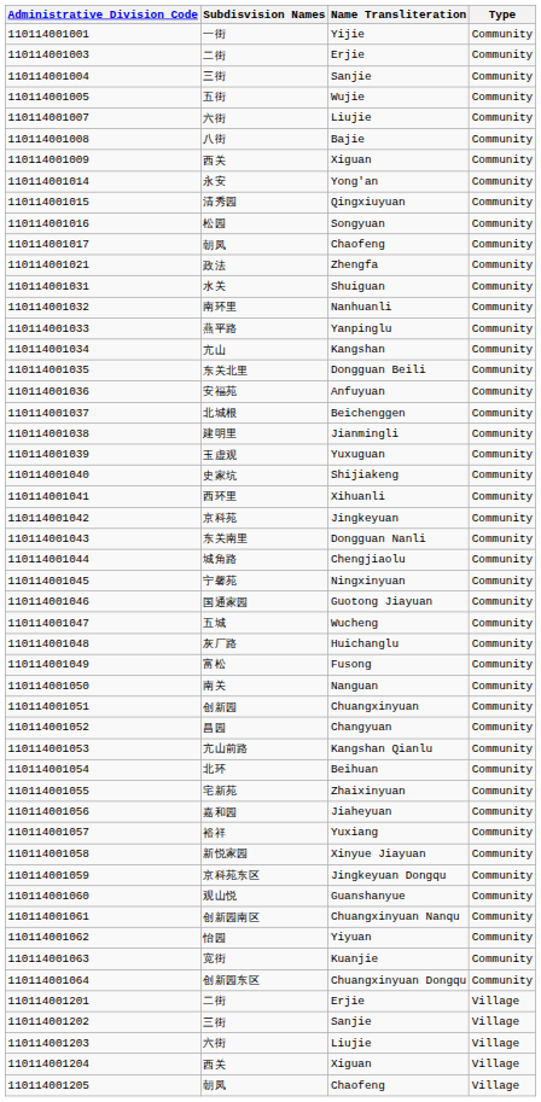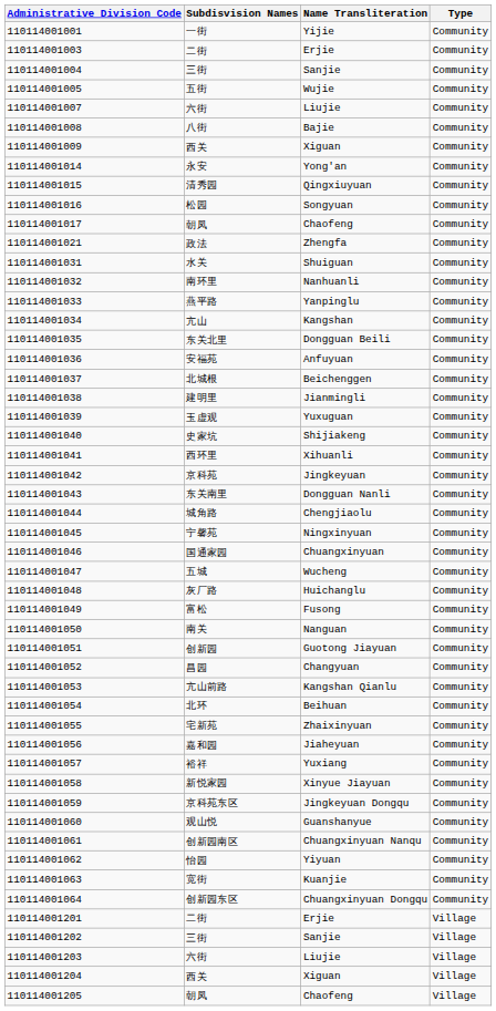 <table class="wikitable sortable">
 <tr>
 <th><a href='#'>Administrative Division Code</a></th>
 <th>Subdisvision Names</th>
 <th>Name Transliteration</th>
 <th>Type</th>
 </tr>
 <tr>
 <td>110114001001</td>
 <td>一街</td>
 <td>Yijie</td>
 <td>Community</td>
 </tr>
 <tr>
 <td>110114001003</td>
 <td>二街</td>
 <td>Erjie</td>
 <td>Community</td>
 </tr>
 <tr>
 <td>110114001004</td>
 <td>三街</td>
 <td>Sanjie</td>
 <td>Community</td>
 </tr>
 <tr>
 <td>110114001005</td>
 <td>五街</td>
 <td>Wujie</td>
 <td>Community</td>
 </tr>
 <tr>
 <td>110114001007</td>
 <td>六街</td>
 <td>Liujie</td>
 <td>Community</td>
 </tr>
 <tr>
 <td>110114001008</td>
 <td>八街</td>
 <td>Bajie</td>
 <td>Community</td>
 </tr>
 <tr>
 <td>110114001009</td>
 <td>西关</td>
 <td>Xiguan</td>
 <td>Community</td>
 </tr>
 <tr>
 <td>110114001014</td>
 <td>永安</td>
 <td>Yong'an</td>
 <td>Community</td>
 </tr>
 <tr>
 <td>110114001015</td>
 <td>清秀园</td>
 <td>Qingxiuyuan</td>
 <td>Community</td>
 </tr>
 <tr>
 <td>110114001016</td>
 <td>松园</td>
 <td>Songyuan</td>
 <td>Community</td>
 </tr>
 <tr>
 <td>110114001017</td>
 <td>朝凤</td>
 <td>Chaofeng</td>
 <td>Community</td>
 </tr>
 <tr>
 <td>110114001021</td>
 <td>政法</td>
 <td>Zhengfa</td>
 <td>Community</td>
 </tr>
 <tr>
 <td>110114001031</td>
 <td>水关</td>
 <td>Shuiguan</td>
 <td>Community</td>
 </tr>
 <tr>
 <td>110114001032</td>
 <td>南环里</td>
 <td>Nanhuanli</td>
 <td>Community</td>
 </tr>
 <tr>
 <td>110114001033</td>
 <td>燕平路</td>
 <td>Yanpinglu</td>
 <td>Community</td>
 </tr>
 <tr>
 <td>110114001034</td>
 <td>亢山</td>
 <td>Kangshan</td>
 <td>Community</td>
 </tr>
 <tr>
 <td>110114001035</td>
 <td>东关北里</td>
 <td>Dongguan Beili</td>
 <td>Community</td>
 </tr>
 <tr>
 <td>110114001036</td>
 <td>安福苑</td>
 <td>Anfuyuan</td>
 <td>Community</td>
 </tr>
 <tr>
 <td>110114001037</td>
 <td>北城根</td>
 <td>Beichenggen</td>
 <td>Community</td>
 </tr>
 <tr>
 <td>110114001038</td>
 <td>建明里</td>
 <td>Jianmingli</td>
 <td>Community</td>
 </tr>
 <tr>
 <td>110114001039</td>
 <td>玉虚观</td>
 <td>Yuxuguan</td>
 <td>Community</td>
 </tr>
 <tr>
 <td>110114001040</td>
 <td>史家坑</td>
 <td>Shijiakeng</td>
 <td>Community</td>
 </tr>
 <tr>
 <td>110114001041</td>
 <td>西环里</td>
 <td>Xihuanli</td>
 <td>Community</td>
 </tr>
 <tr>
 <td>110114001042</td>
 <td>京科苑</td>
 <td>Jingkeyuan</td>
 <td>Community</td>
 </tr>
 <tr>
 <td>110114001043</td>
 <td>东关南里</td>
 <td>Dongguan Nanli</td>
 <td>Community</td>
 </tr>
 <tr>
 <td>110114001044</td>
 <td>城角路</td>
 <td>Chengjiaolu</td>
 <td>Community</td>
 </tr>
 <tr>
 <td>110114001045</td>
 <td>宁馨苑</td>
 <td>Ningxinyuan</td>
 <td>Community</td>
 </tr>
 <tr>
 <td>110114001046</td>
 <td>国通家园</td>
-<td>Guotong Jiayuan</td>
+<td>Chuangxinyuan</td>
 <td>Community</td>
 </tr>
 <tr>
 <td>110114001047</td>
 <td>五城</td>
 <td>Wucheng</td>
 <td>Community</td>
 </tr>
 <tr>
 <td>110114001048</td>
 <td>灰厂路</td>
 <td>Huichanglu</td>
 <td>Community</td>
 </tr>
 <tr>
 <td>110114001049</td>
 <td>富松</td>
 <td>Fusong</td>
 <td>Community</td>
 </tr>
 <tr>
 <td>110114001050</td>
 <td>南关</td>
 <td>Nanguan</td>
 <td>Community</td>
 </tr>
 <tr>
 <td>110114001051</td>
 <td>创新园</td>
-<td>Chuangxinyuan</td>
+<td>Guotong Jiayuan</td>
 <td>Community</td>
 </tr>
 <tr>
 <td>110114001052</td>
 <td>昌园</td>
 <td>Changyuan</td>
 <td>Community</td>
 </tr>
 <tr>
 <td>110114001053</td>
 <td>亢山前路</td>
 <td>Kangshan Qianlu</td>
 <td>Community</td>
 </tr>
 <tr>
 <td>110114001054</td>
 <td>北环</td>
 <td>Beihuan</td>
 <td>Community</td>
 </tr>
 <tr>
 <td>110114001055</td>
 <td>宅新苑</td>
 <td>Zhaixinyuan</td>
 <td>Community</td>
 </tr>
 <tr>
 <td>110114001056</td>
 <td>嘉和园</td>
 <td>Jiaheyuan</td>
 <td>Community</td>
 </tr>
 <tr>
 <td>110114001057</td>
 <td>裕祥</td>
 <td>Yuxiang</td>
 <td>Community</td>
 </tr>
 <tr>
 <td>110114001058</td>
 <td>新悦家园</td>
 <td>Xinyue Jiayuan</td>
 <td>Community</td>
 </tr>
 <tr>
 <td>110114001059</td>
 <td>京科苑东区</td>
 <td>Jingkeyuan Dongqu</td>
 <td>Community</td>
 </tr>
 <tr>
 <td>110114001060</td>
 <td>观山悦</td>
 <td>Guanshanyue</td>
 <td>Community</td>
 </tr>
 <tr>
 <td>110114001061</td>
 <td>创新园南区</td>
 <td>Chuangxinyuan Nanqu</td>
 <td>Community</td>
 </tr>
 <tr>
 <td>110114001062</td>
 <td>怡园</td>
 <td>Yiyuan</td>
 <td>Community</td>
 </tr>
 <tr>
 <td>110114001063</td>
 <td>宽街</td>
 <td>Kuanjie</td>
 <td>Community</td>
 </tr>
 <tr>
 <td>110114001064</td>
 <td>创新园东区</td>
 <td>Chuangxinyuan Dongqu</td>
 <td>Community</td>
 </tr>
 <tr>
 <td>110114001201</td>
 <td>二街</td>
 <td>Erjie</td>
 <td>Village</td>
 </tr>
 <tr>
 <td>110114001202</td>
 <td>三街</td>
 <td>Sanjie</td>
 <td>Village</td>
 </tr>
 <tr>
 <td>110114001203</td>
 <td>六街</td>
 <td>Liujie</td>
 <td>Village</td>
 </tr>
 <tr>
 <td>110114001204</td>
 <td>西关</td>
 <td>Xiguan</td>
 <td>Village</td>
 </tr>
 <tr>
 <td>110114001205</td>
 <td>朝凤</td>
 <td>Chaofeng</td>
 <td>Village</td>
 </tr>
 </table>
